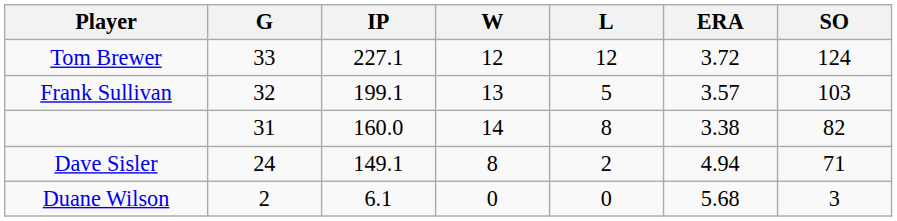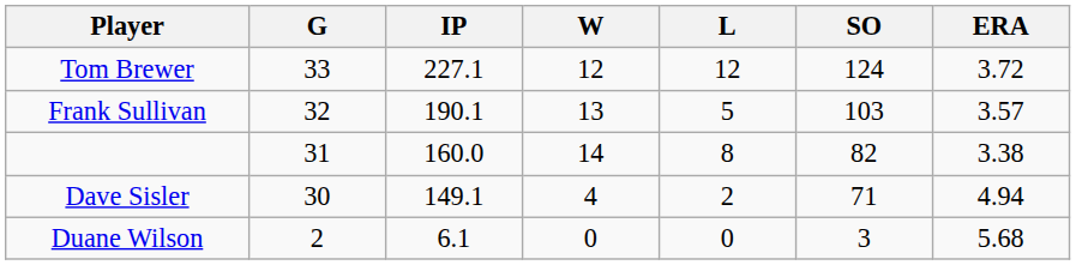 <table class="wikitable sortable">
 <tr>
 <th bgcolor="#DDDDFF" width="16%">Player</th>
 <th bgcolor="#DDDDFF" width="9%">G</th>
 <th bgcolor="#DDDDFF" width="9%">IP</th>
 <th bgcolor="#DDDDFF" width="9%">W</th>
 <th bgcolor="#DDDDFF" width="9%">L</th>
+<th bgcolor="#DDDDFF" width="9%">SO</th>
 <th bgcolor="#DDDDFF" width="9%">ERA</th>
-<th bgcolor="#DDDDFF" width="9%">SO</th>
 </tr>
 <tr align="center">
 <td><a href='#'>Tom Brewer</a></td>
 <td>33</td>
 <td>227.1</td>
 <td>12</td>
 <td>12</td>
+<td>124</td>
 <td>3.72</td>
-<td>124</td>
 </tr>
 <tr align="center">
 <td><a href='#'>Frank Sullivan</a></td>
 <td>32</td>
-<td>199.1</td>
+<td>190.1</td>
 <td>13</td>
 <td>5</td>
+<td>103</td>
 <td>3.57</td>
-<td>103</td>
 </tr>
 <tr align="center">
 <td></td>
 <td>31</td>
 <td>160.0</td>
 <td>14</td>
 <td>8</td>
+<td>82</td>
 <td>3.38</td>
-<td>82</td>
 </tr>
 <tr align="center">
 <td><a href='#'>Dave Sisler</a></td>
-<td>24</td>
+<td>30</td>
 <td>149.1</td>
-<td>8</td>
+<td>4</td>
 <td>2</td>
+<td>71</td>
 <td>4.94</td>
-<td>71</td>
 </tr>
 <tr align="center">
 <td><a href='#'>Duane Wilson</a></td>
 <td>2</td>
 <td>6.1</td>
 <td>0</td>
 <td>0</td>
+<td>3</td>
 <td>5.68</td>
-<td>3</td>
 </tr>
 </table>
